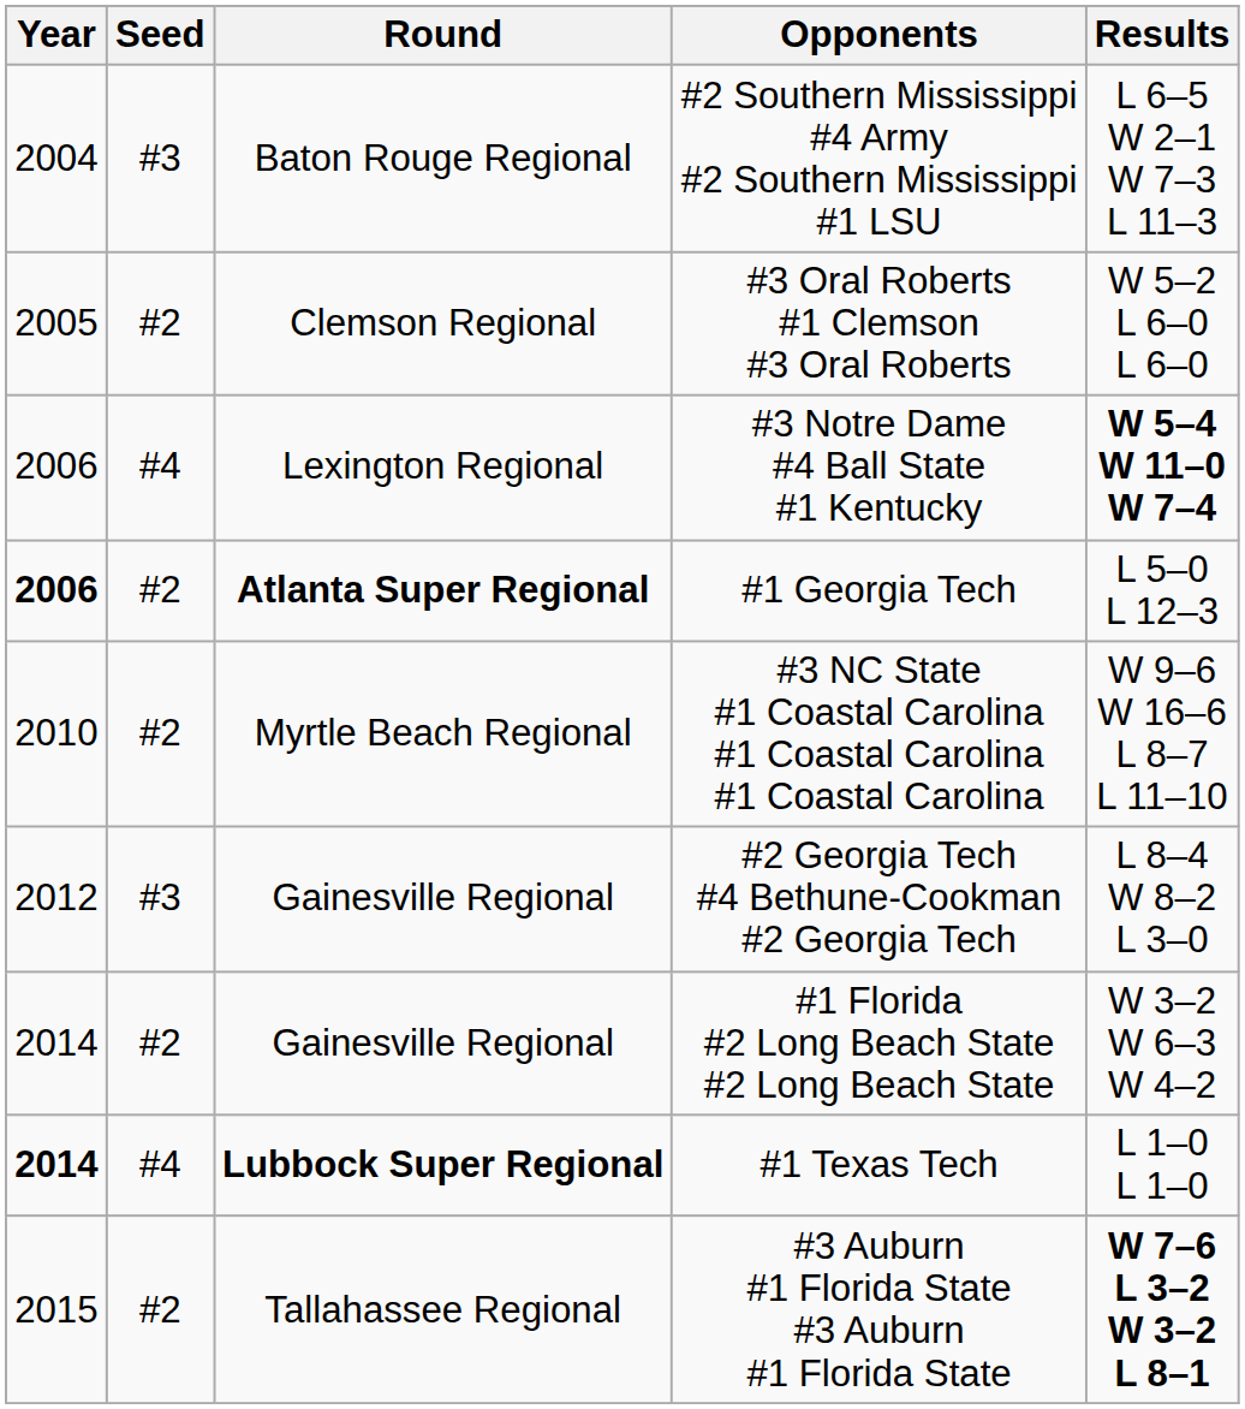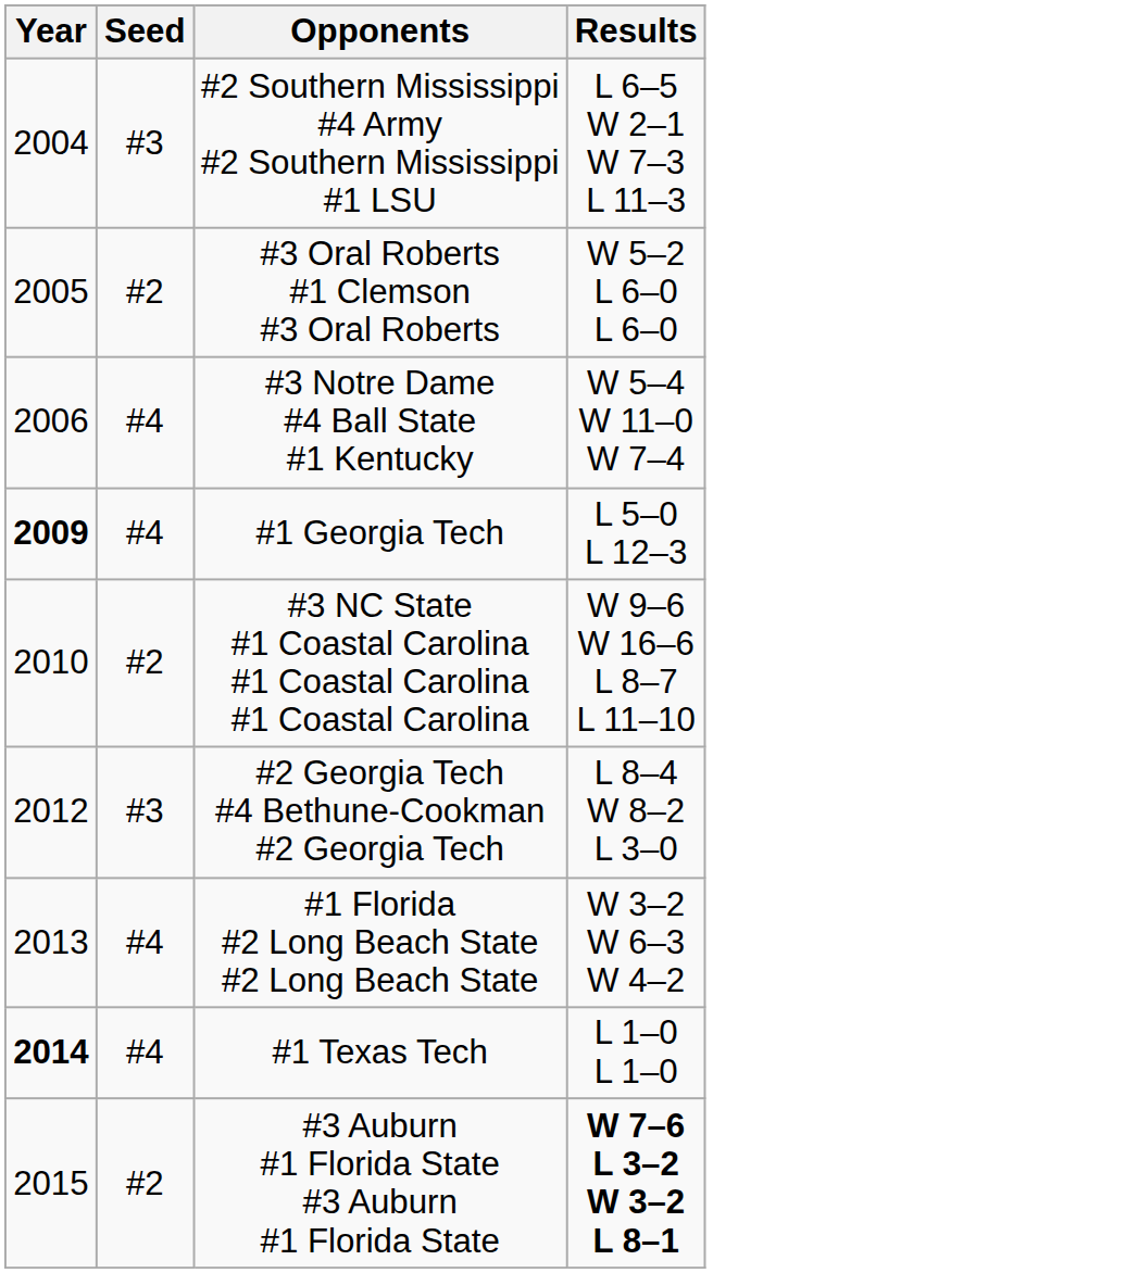 <table class="wikitable" border="1">
 <tr>
 <th>Year</th>
 <th>Seed</th>
-<th>Round</th>
 <th>Opponents</th>
 <th>Results</th>
 </tr>
 <tr align="center">
 <td>2004</td>
 <td>#3</td>
-<td>Baton Rouge Regional</td>
 <td>#2 Southern Mississippi<br>#4 Army<br>#2 Southern Mississippi<br>#1 LSU</td>
 <td>L 6–5<br>W 2–1<br>W 7–3<br>L 11–3</td>
 </tr>
 <tr align="center">
 <td>2005</td>
 <td>#2</td>
-<td>Clemson Regional</td>
 <td>#3 Oral Roberts<br>#1 Clemson<br>#3 Oral Roberts</td>
 <td>W 5–2<br>L 6–0<br>L 6–0</td>
 </tr>
 <tr align="center">
 <td>2006</td>
 <td>#4</td>
-<td>Lexington Regional</td>
 <td>#3 Notre Dame<br>#4 Ball State<br>#1 Kentucky</td>
-<td><strong>W 5–4<br>W 11–0<br>W 7–4</strong></td>
+<td>W 5–4<br>W 11–0<br>W 7–4</td>
 </tr>
 <tr align="center">
-<td><strong>2006</strong></td>
-<td>#2</td>
-<td><strong>Atlanta Super Regional</strong></td>
+<td><strong>2009</strong></td>
+<td>#4</td>
 <td>#1 Georgia Tech</td>
 <td>L 5–0<br>L 12–3</td>
 </tr>
 <tr align="center">
 <td>2010</td>
 <td>#2</td>
-<td>Myrtle Beach Regional</td>
 <td>#3 NC State<br>#1 Coastal Carolina<br>#1 Coastal Carolina<br>#1 Coastal Carolina</td>
 <td>W 9–6<br>W 16–6<br>L 8–7<br>L 11–10</td>
 </tr>
 <tr align="center">
 <td>2012</td>
 <td>#3</td>
-<td>Gainesville Regional</td>
 <td>#2 Georgia Tech<br>#4 Bethune-Cookman<br>#2 Georgia Tech</td>
 <td>L 8–4<br>W 8–2<br>L 3–0</td>
 </tr>
 <tr align="center">
-<td>2014</td>
-<td>#2</td>
-<td>Gainesville Regional</td>
+<td>2013</td>
+<td>#4</td>
 <td>#1 Florida<br>#2 Long Beach State<br>#2 Long Beach State</td>
 <td>W 3–2<br>W 6–3<br>W 4–2</td>
 </tr>
 <tr align="center">
 <td><strong>2014</strong></td>
 <td>#4</td>
-<td><strong>Lubbock Super Regional</strong></td>
 <td>#1 Texas Tech</td>
 <td>L 1–0<br>L 1–0</td>
 </tr>
 <tr align="center">
 <td>2015</td>
 <td>#2</td>
-<td>Tallahassee Regional</td>
 <td>#3 Auburn<br>#1 Florida State<br>#3 Auburn<br>#1 Florida State</td>
 <td><strong>W 7–6<br>L 3–2<br>W 3–2<br>L 8–1</strong></td>
 </tr>
 </table>
